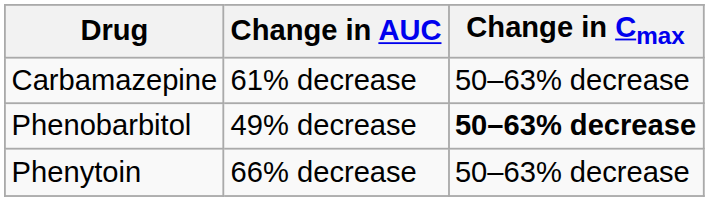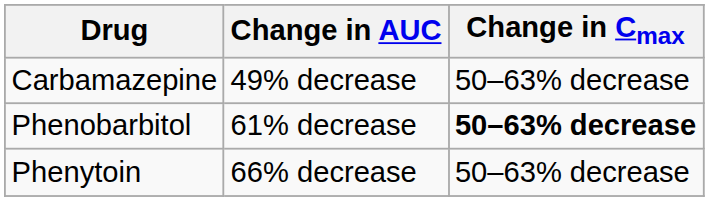 <table class="wikitable floatright">
 <tr>
 <th>Drug</th>
 <th>Change in <a href='#'>AUC</a></th>
 <th>Change in <a href='#'>C<sub>max</sub></a></th>
 </tr>
 <tr>
 <td>Carbamazepine</td>
-<td>61% decrease</td>
+<td>49% decrease</td>
 <td>50–63% decrease</td>
 </tr>
 <tr>
 <td>Phenobarbitol</td>
-<td>49% decrease</td>
+<td>61% decrease</td>
 <td><strong>50–63% decrease</strong></td>
 </tr>
 <tr>
 <td>Phenytoin</td>
 <td>66% decrease</td>
 <td>50–63% decrease</td>
 </tr>
 </table>
